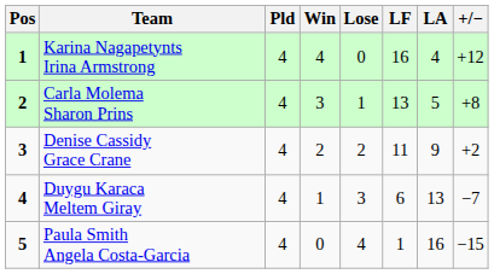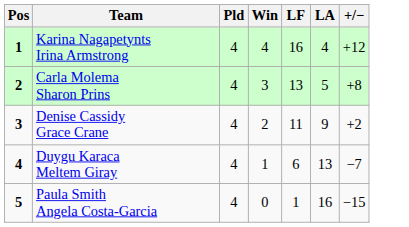 <table class="wikitable" style="font-size: 100%">
 <tr>
 <th width=20>Pos</th>
 <th width=200>Team</th>
 <th width=25>Pld</th>
 <th width=25>Win</th>
-<th width=25>Lose</th>
 <th width=25>LF</th>
 <th width=25>LA</th>
 <th width=25>+/−</th>
 </tr>
 <tr align=center style="background: #ccffcc;">
 <td><strong>1</strong></td>
 <td align="left"> <a href='#'>Karina Nagapetynts</a><br> <a href='#'>Irina Armstrong</a></td>
 <td>4</td>
 <td>4</td>
-<td>0</td>
 <td>16</td>
 <td>4</td>
 <td>+12</td>
 </tr>
 <tr align=center style="background: #ccffcc;">
 <td><strong>2</strong></td>
 <td align="left"> <a href='#'>Carla Molema</a><br> <a href='#'>Sharon Prins</a></td>
 <td>4</td>
 <td>3</td>
-<td>1</td>
 <td>13</td>
 <td>5</td>
 <td>+8</td>
 </tr>
 <tr align=center>
 <td><strong>3</strong></td>
 <td align="left"> <a href='#'>Denise Cassidy</a><br> <a href='#'>Grace Crane</a></td>
 <td>4</td>
-<td>2</td>
 <td>2</td>
 <td>11</td>
 <td>9</td>
 <td>+2</td>
 </tr>
 <tr align=center>
 <td><strong>4</strong></td>
 <td align="left"> <a href='#'>Duygu Karaca</a><br> <a href='#'>Meltem Giray</a></td>
 <td>4</td>
 <td>1</td>
-<td>3</td>
 <td>6</td>
 <td>13</td>
 <td>−7</td>
 </tr>
 <tr align=center>
 <td><strong>5</strong></td>
 <td align="left"> <a href='#'>Paula Smith</a><br> <a href='#'>Angela Costa-Garcia</a></td>
 <td>4</td>
 <td>0</td>
-<td>4</td>
 <td>1</td>
 <td>16</td>
 <td>−15</td>
 </tr>
 </table>
